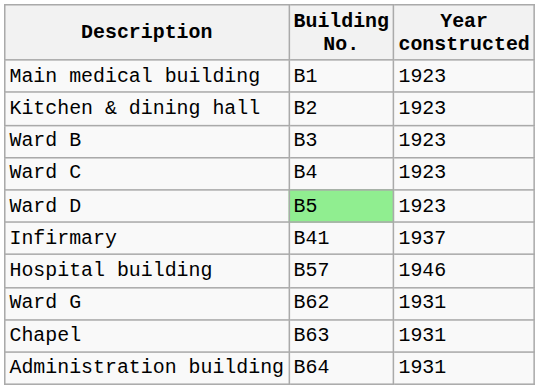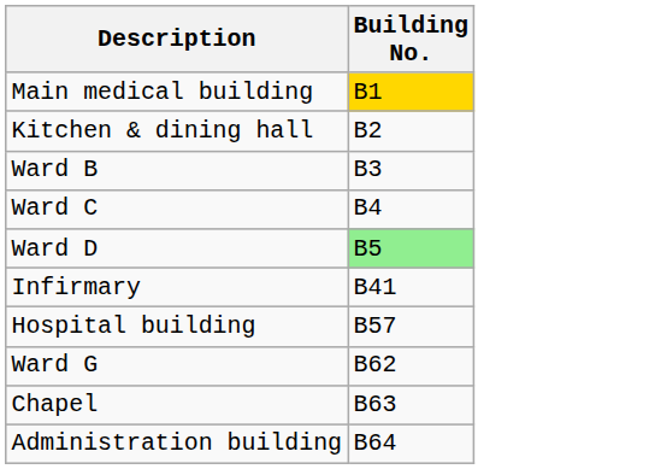 <table class="wikitable">
 <tr>
 <th>Description</th>
 <th>Building<br>No.</th>
-<th>Year<br>constructed</th>
 </tr>
 <tr>
 <td>Main medical building</td>
-<td>B1</td>
-<td>1923</td>
+<td style="background: gold;">B1</td>
 </tr>
 <tr>
 <td>Kitchen & dining hall</td>
 <td>B2</td>
-<td>1923</td>
 </tr>
 <tr>
 <td>Ward B</td>
 <td>B3</td>
-<td>1923</td>
 </tr>
 <tr>
 <td>Ward C</td>
 <td>B4</td>
-<td>1923</td>
 </tr>
 <tr>
 <td>Ward D</td>
 <td style="background: lightgreen;">B5</td>
-<td>1923</td>
 </tr>
 <tr>
 <td>Infirmary</td>
 <td>B41</td>
-<td>1937</td>
 </tr>
 <tr>
 <td>Hospital building</td>
 <td>B57</td>
-<td>1946</td>
 </tr>
 <tr>
 <td>Ward G</td>
 <td>B62</td>
-<td>1931</td>
 </tr>
 <tr>
 <td>Chapel</td>
 <td>B63</td>
-<td>1931</td>
 </tr>
 <tr>
 <td>Administration building</td>
 <td>B64</td>
-<td>1931</td>
 </tr>
 </table>
